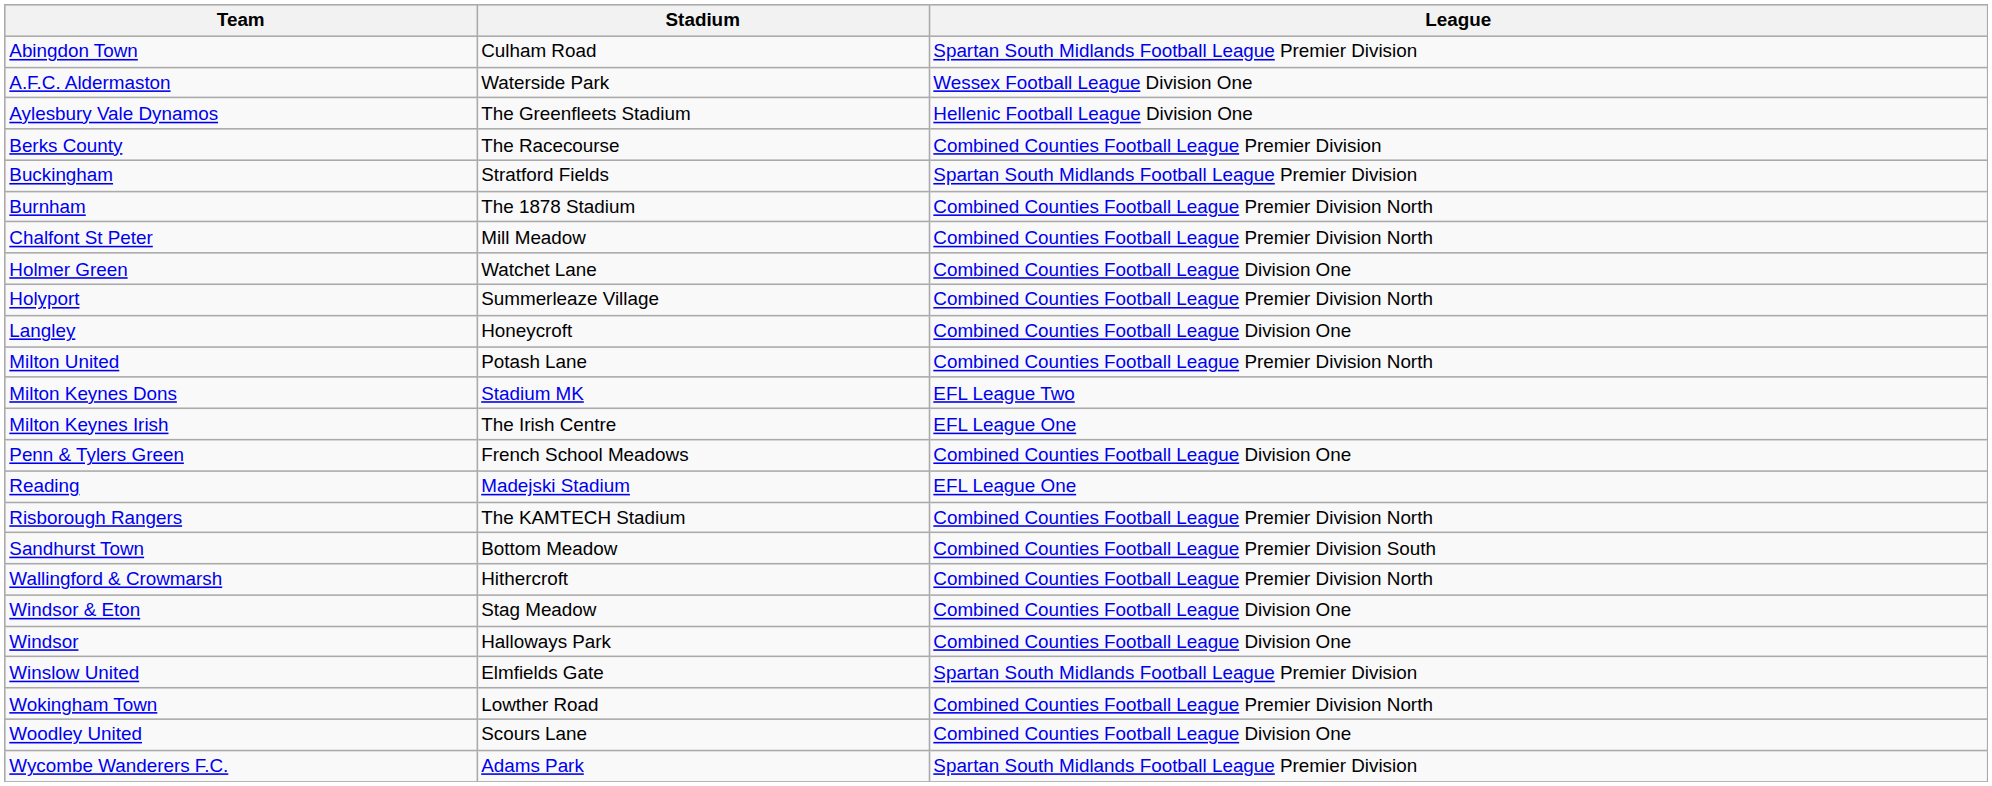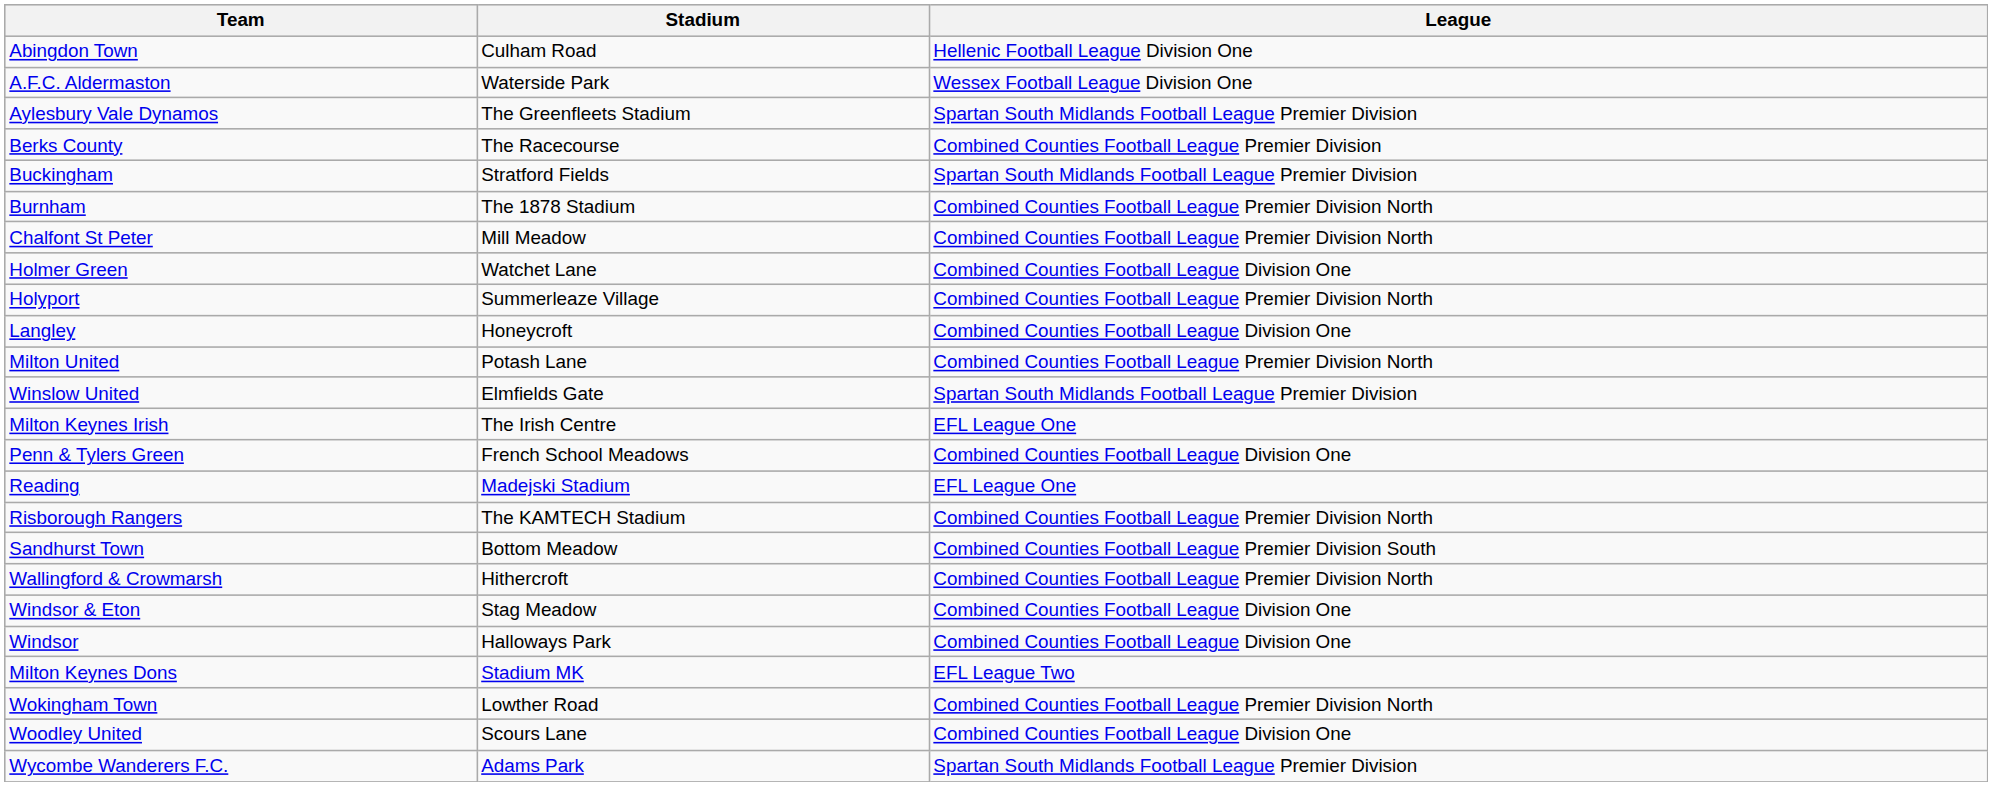 <table class="wikitable" style="text-align: left; width: 100%; font-size: 12px">
 <tr>
 <th>Team</th>
 <th>Stadium</th>
 <th>League</th>
 </tr>
 <tr>
 <td><a href='#'>Abingdon Town</a></td>
 <td>Culham Road</td>
-<td><a href='#'>Spartan South Midlands Football League</a> Premier Division</td>
+<td><a href='#'>Hellenic Football League</a> Division One</td>
 </tr>
 <tr>
 <td><a href='#'>A.F.C. Aldermaston</a></td>
 <td>Waterside Park</td>
 <td><a href='#'>Wessex Football League</a> Division One</td>
 </tr>
 <tr>
 <td><a href='#'>Aylesbury Vale Dynamos</a></td>
 <td>The Greenfleets Stadium</td>
-<td><a href='#'>Hellenic Football League</a> Division One</td>
+<td><a href='#'>Spartan South Midlands Football League</a> Premier Division</td>
 </tr>
 <tr>
 <td><a href='#'>Berks County</a></td>
 <td>The Racecourse</td>
 <td><a href='#'>Combined Counties Football League</a> Premier Division</td>
 </tr>
 <tr>
 <td><a href='#'>Buckingham</a></td>
 <td>Stratford Fields</td>
 <td><a href='#'>Spartan South Midlands Football League</a> Premier Division</td>
 </tr>
 <tr>
 <td><a href='#'>Burnham</a></td>
 <td>The 1878 Stadium</td>
 <td><a href='#'>Combined Counties Football League</a> Premier Division North</td>
 </tr>
 <tr>
 <td><a href='#'>Chalfont St Peter</a></td>
 <td>Mill Meadow</td>
 <td><a href='#'>Combined Counties Football League</a> Premier Division North</td>
 </tr>
 <tr>
 <td><a href='#'>Holmer Green</a></td>
 <td>Watchet Lane</td>
 <td><a href='#'>Combined Counties Football League</a> Division One</td>
 </tr>
 <tr>
 <td><a href='#'>Holyport</a></td>
 <td>Summerleaze Village</td>
 <td><a href='#'>Combined Counties Football League</a> Premier Division North</td>
 </tr>
 <tr>
 <td><a href='#'>Langley</a></td>
 <td>Honeycroft</td>
 <td><a href='#'>Combined Counties Football League</a> Division One</td>
 </tr>
 <tr>
 <td><a href='#'>Milton United</a></td>
 <td>Potash Lane</td>
 <td><a href='#'>Combined Counties Football League</a> Premier Division North</td>
 </tr>
 <tr>
-<td><a href='#'>Milton Keynes Dons</a></td>
-<td><a href='#'>Stadium MK</a></td>
-<td><a href='#'>EFL League Two</a></td>
+<td><a href='#'>Winslow United</a></td>
+<td>Elmfields Gate</td>
+<td><a href='#'>Spartan South Midlands Football League</a> Premier Division</td>
 </tr>
 <tr>
 <td><a href='#'>Milton Keynes Irish</a></td>
 <td>The Irish Centre</td>
 <td><a href='#'>EFL League One</a></td>
 </tr>
 <tr>
 <td><a href='#'>Penn & Tylers Green</a></td>
 <td>French School Meadows</td>
 <td><a href='#'>Combined Counties Football League</a> Division One</td>
 </tr>
 <tr>
 <td><a href='#'>Reading</a></td>
 <td><a href='#'>Madejski Stadium</a></td>
 <td><a href='#'>EFL League One</a></td>
 </tr>
 <tr>
 <td><a href='#'>Risborough Rangers</a></td>
 <td>The KAMTECH Stadium</td>
 <td><a href='#'>Combined Counties Football League</a> Premier Division North</td>
 </tr>
 <tr>
 <td><a href='#'>Sandhurst Town</a></td>
 <td>Bottom Meadow</td>
 <td><a href='#'>Combined Counties Football League</a> Premier Division South</td>
 </tr>
 <tr>
 <td><a href='#'>Wallingford & Crowmarsh</a></td>
 <td>Hithercroft</td>
 <td><a href='#'>Combined Counties Football League</a> Premier Division North</td>
 </tr>
 <tr>
 <td><a href='#'>Windsor & Eton</a></td>
 <td>Stag Meadow</td>
 <td><a href='#'>Combined Counties Football League</a> Division One</td>
 </tr>
 <tr>
 <td><a href='#'>Windsor</a></td>
 <td>Halloways Park</td>
 <td><a href='#'>Combined Counties Football League</a> Division One</td>
 </tr>
 <tr>
-<td><a href='#'>Winslow United</a></td>
-<td>Elmfields Gate</td>
-<td><a href='#'>Spartan South Midlands Football League</a> Premier Division</td>
+<td><a href='#'>Milton Keynes Dons</a></td>
+<td><a href='#'>Stadium MK</a></td>
+<td><a href='#'>EFL League Two</a></td>
 </tr>
 <tr>
 <td><a href='#'>Wokingham Town</a></td>
 <td>Lowther Road</td>
 <td><a href='#'>Combined Counties Football League</a> Premier Division North</td>
 </tr>
 <tr>
 <td><a href='#'>Woodley United</a></td>
 <td>Scours Lane</td>
 <td><a href='#'>Combined Counties Football League</a> Division One</td>
 </tr>
 <tr>
 <td><a href='#'>Wycombe Wanderers F.C.</a></td>
 <td><a href='#'>Adams Park</a></td>
 <td><a href='#'>Spartan South Midlands Football League</a> Premier Division</td>
 </tr>
 </table>
